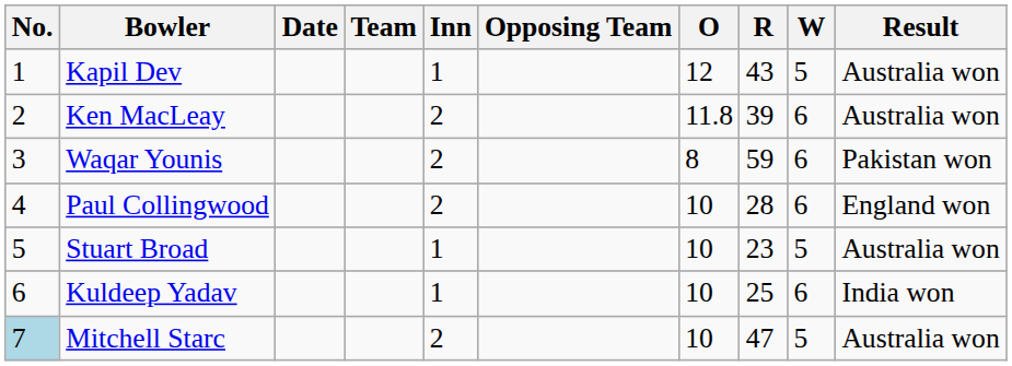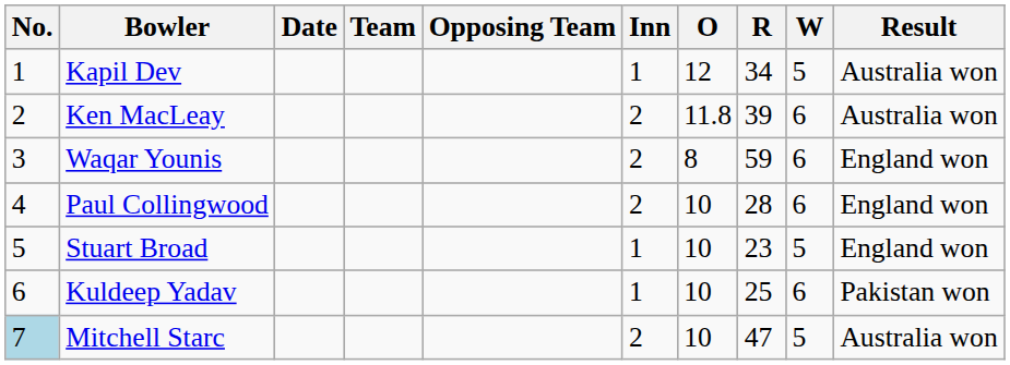 <table class="wikitable sortable">
 <tr>
 <th>No.</th>
 <th>Bowler</th>
 <th>Date</th>
 <th>Team</th>
+<th>Opposing Team</th>
 <th scope="col" style="width:20px;">Inn</th>
-<th>Opposing Team</th>
 <th scope="col" style="width:20px;">O</th>
 <th scope="col" style="width:20px;">R</th>
 <th scope="col" style="width:20px;">W</th>
 <th>Result</th>
 </tr>
 <tr>
 <td>1</td>
 <td><a href='#'>Kapil Dev</a></td>
 <td></td>
 <td></td>
+<td></td>
 <td>1</td>
-<td></td>
 <td>12</td>
-<td>43</td>
+<td>34</td>
 <td>5</td>
 <td>Australia won</td>
 </tr>
 <tr>
 <td>2</td>
 <td><a href='#'>Ken MacLeay</a></td>
 <td></td>
 <td></td>
+<td></td>
 <td>2</td>
-<td></td>
 <td>11.8</td>
 <td>39</td>
 <td>6</td>
 <td>Australia won</td>
 </tr>
 <tr>
 <td>3</td>
 <td><a href='#'>Waqar Younis</a></td>
 <td></td>
 <td></td>
+<td></td>
 <td>2</td>
-<td></td>
 <td>8</td>
 <td>59</td>
 <td>6</td>
-<td>Pakistan won</td>
+<td>England won</td>
 </tr>
 <tr>
 <td>4</td>
 <td><a href='#'>Paul Collingwood</a></td>
 <td></td>
 <td></td>
+<td></td>
 <td>2</td>
-<td></td>
 <td>10</td>
 <td>28</td>
 <td>6</td>
 <td>England won</td>
 </tr>
 <tr>
 <td>5</td>
 <td><a href='#'>Stuart Broad</a></td>
 <td></td>
 <td></td>
+<td></td>
 <td>1</td>
-<td></td>
 <td>10</td>
 <td>23</td>
 <td>5</td>
-<td>Australia won</td>
+<td>England won</td>
 </tr>
 <tr>
 <td>6</td>
 <td><a href='#'>Kuldeep Yadav</a></td>
 <td></td>
 <td></td>
+<td></td>
 <td>1</td>
-<td></td>
 <td>10</td>
 <td>25</td>
 <td>6</td>
-<td>India won</td>
+<td>Pakistan won</td>
 </tr>
 <tr>
 <td style="background: lightblue;">7</td>
 <td><a href='#'>Mitchell Starc</a></td>
 <td></td>
 <td></td>
+<td></td>
 <td>2</td>
-<td></td>
 <td>10</td>
 <td>47</td>
 <td>5</td>
 <td>Australia won</td>
 </tr>
 </table>
